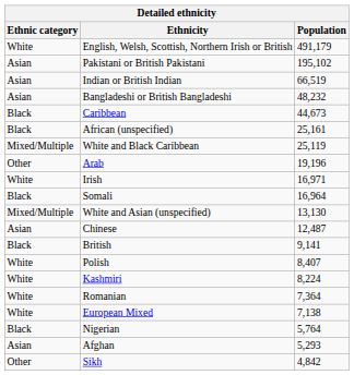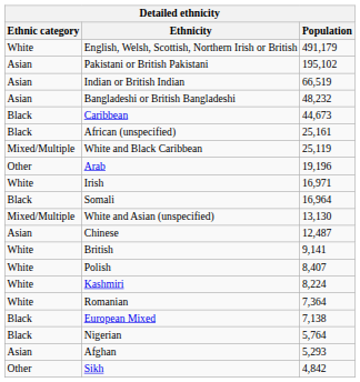 <table class="wikitable" align="left">
 <tr>
 <th colspan="3">Detailed ethnicity</th>
 </tr>
 <tr>
 <th>Ethnic category</th>
 <th>Ethnicity</th>
 <th>Population</th>
 </tr>
 <tr>
 <td>White</td>
 <td>English, Welsh, Scottish, Northern Irish or British</td>
 <td>491,179</td>
 </tr>
 <tr>
 <td>Asian</td>
 <td>Pakistani or British Pakistani</td>
 <td>195,102</td>
 </tr>
 <tr>
 <td>Asian</td>
 <td>Indian or British Indian</td>
 <td>66,519</td>
 </tr>
 <tr>
 <td>Asian</td>
 <td>Bangladeshi or British Bangladeshi</td>
 <td>48,232</td>
 </tr>
 <tr>
 <td>Black</td>
 <td><a href='#'>Caribbean</a></td>
 <td>44,673</td>
 </tr>
 <tr>
 <td>Black</td>
 <td>African (unspecified)</td>
 <td>25,161</td>
 </tr>
 <tr>
 <td>Mixed/Multiple</td>
 <td>White and Black Caribbean</td>
 <td>25,119</td>
 </tr>
 <tr>
 <td>Other</td>
 <td><a href='#'>Arab</a></td>
 <td>19,196</td>
 </tr>
 <tr>
 <td>White</td>
 <td>Irish</td>
 <td>16,971</td>
 </tr>
 <tr>
 <td>Black</td>
 <td>Somali</td>
 <td>16,964</td>
 </tr>
 <tr>
 <td>Mixed/Multiple</td>
 <td>White and Asian (unspecified)</td>
 <td>13,130</td>
 </tr>
 <tr>
 <td>Asian</td>
 <td>Chinese</td>
 <td>12,487</td>
 </tr>
 <tr>
-<td>Black</td>
+<td>White</td>
 <td>British</td>
 <td>9,141</td>
 </tr>
 <tr>
 <td>White</td>
 <td>Polish</td>
 <td>8,407</td>
 </tr>
 <tr>
 <td>White</td>
 <td><a href='#'>Kashmiri</a></td>
 <td>8,224</td>
 </tr>
 <tr>
 <td>White</td>
 <td>Romanian</td>
 <td>7,364</td>
 </tr>
 <tr>
-<td>White</td>
+<td>Black</td>
 <td><a href='#'>European Mixed</a></td>
 <td>7,138</td>
 </tr>
 <tr>
 <td>Black</td>
 <td>Nigerian</td>
 <td>5,764</td>
 </tr>
 <tr>
 <td>Asian</td>
 <td>Afghan</td>
 <td>5,293</td>
 </tr>
 <tr>
 <td>Other</td>
 <td><a href='#'>Sikh</a></td>
 <td>4,842</td>
 </tr>
 </table>
